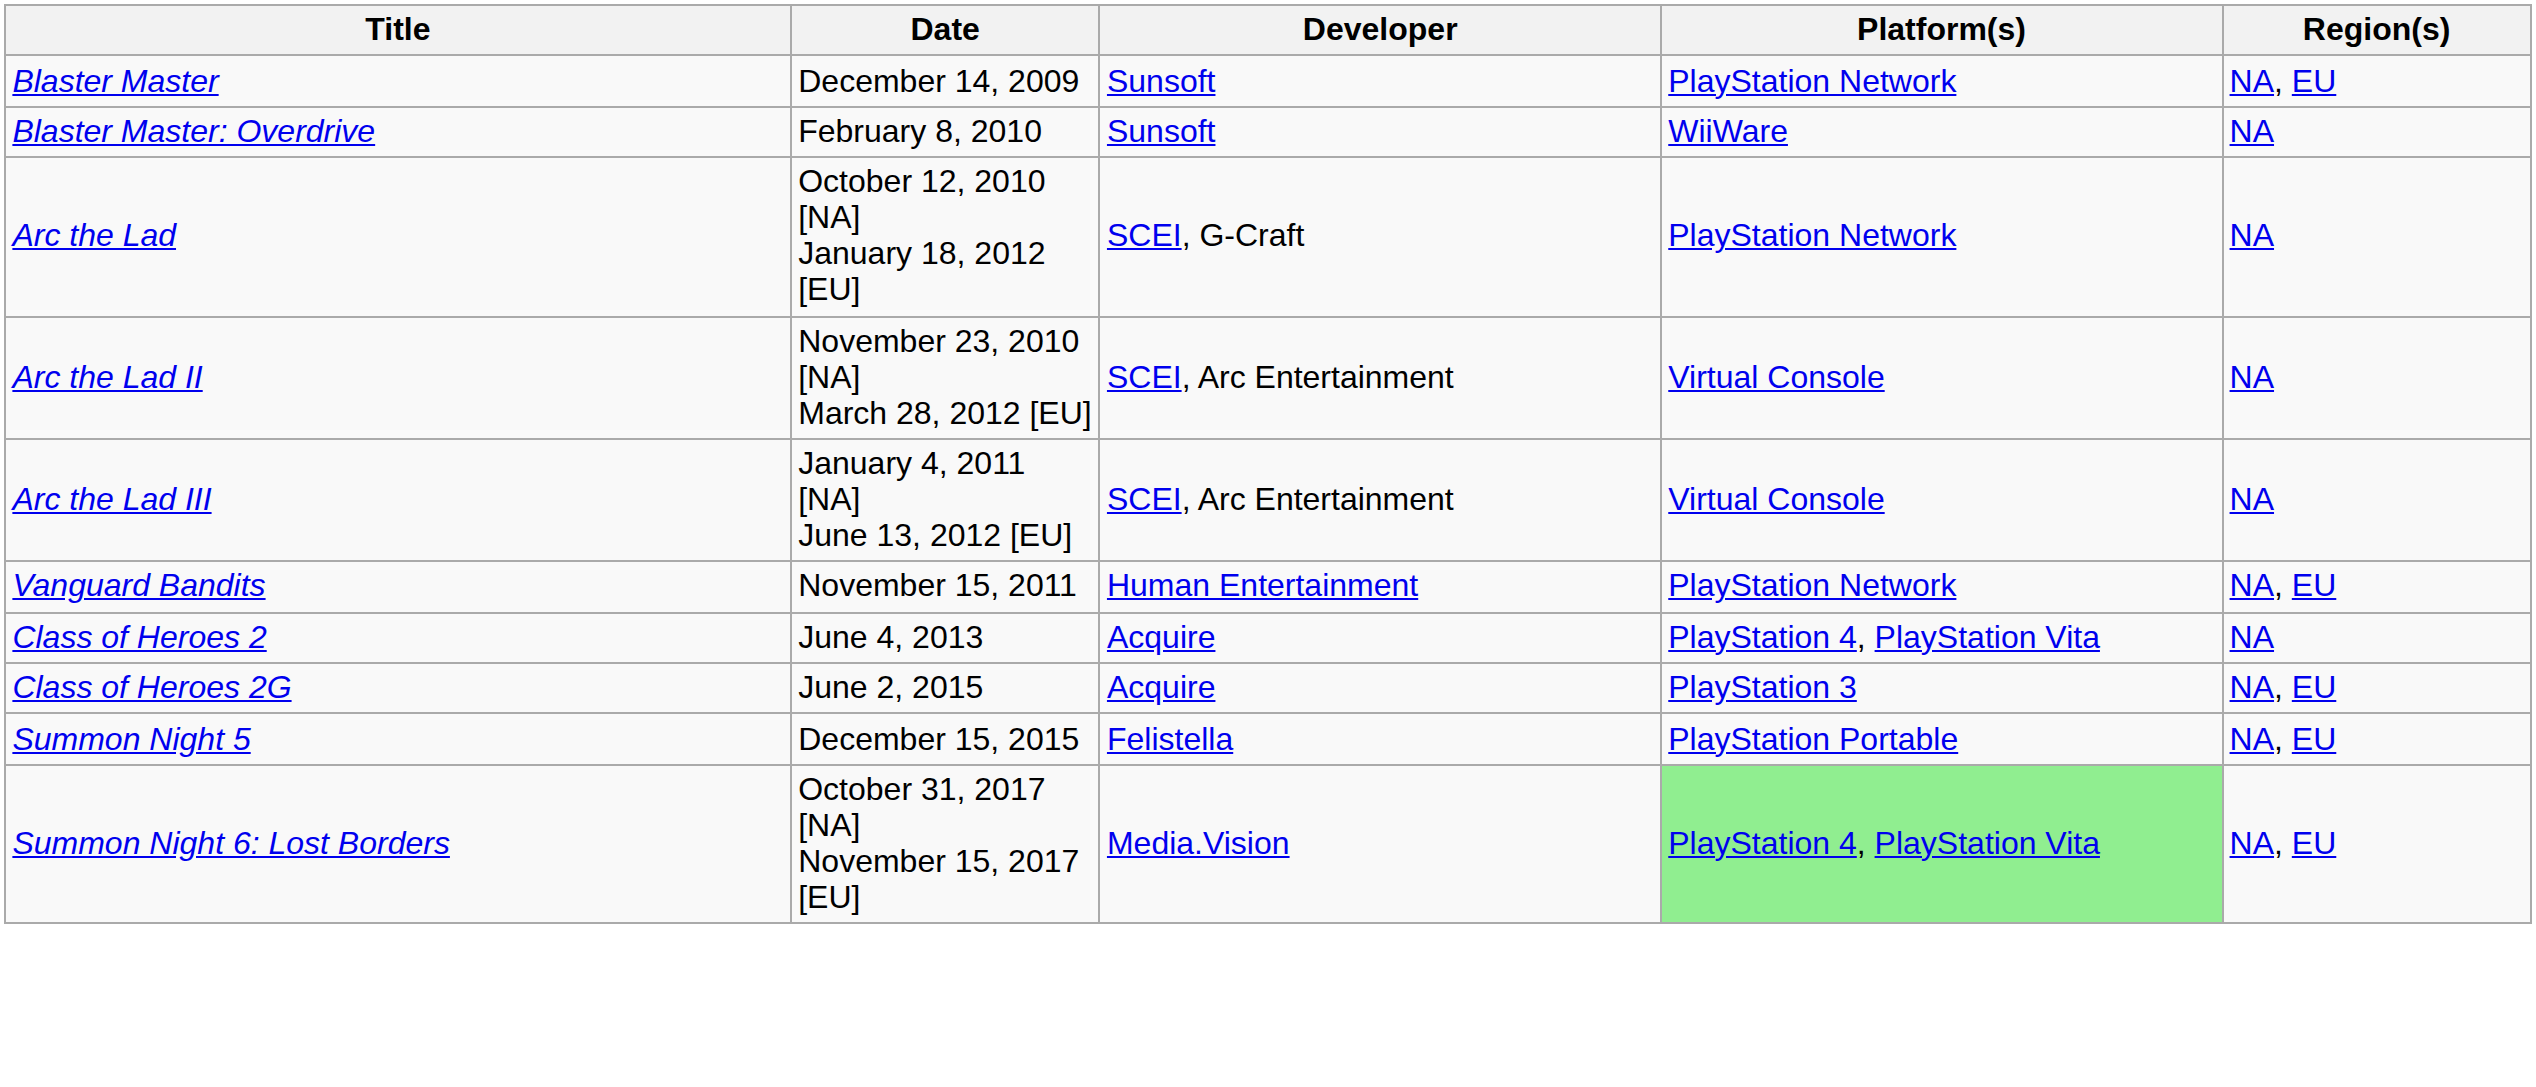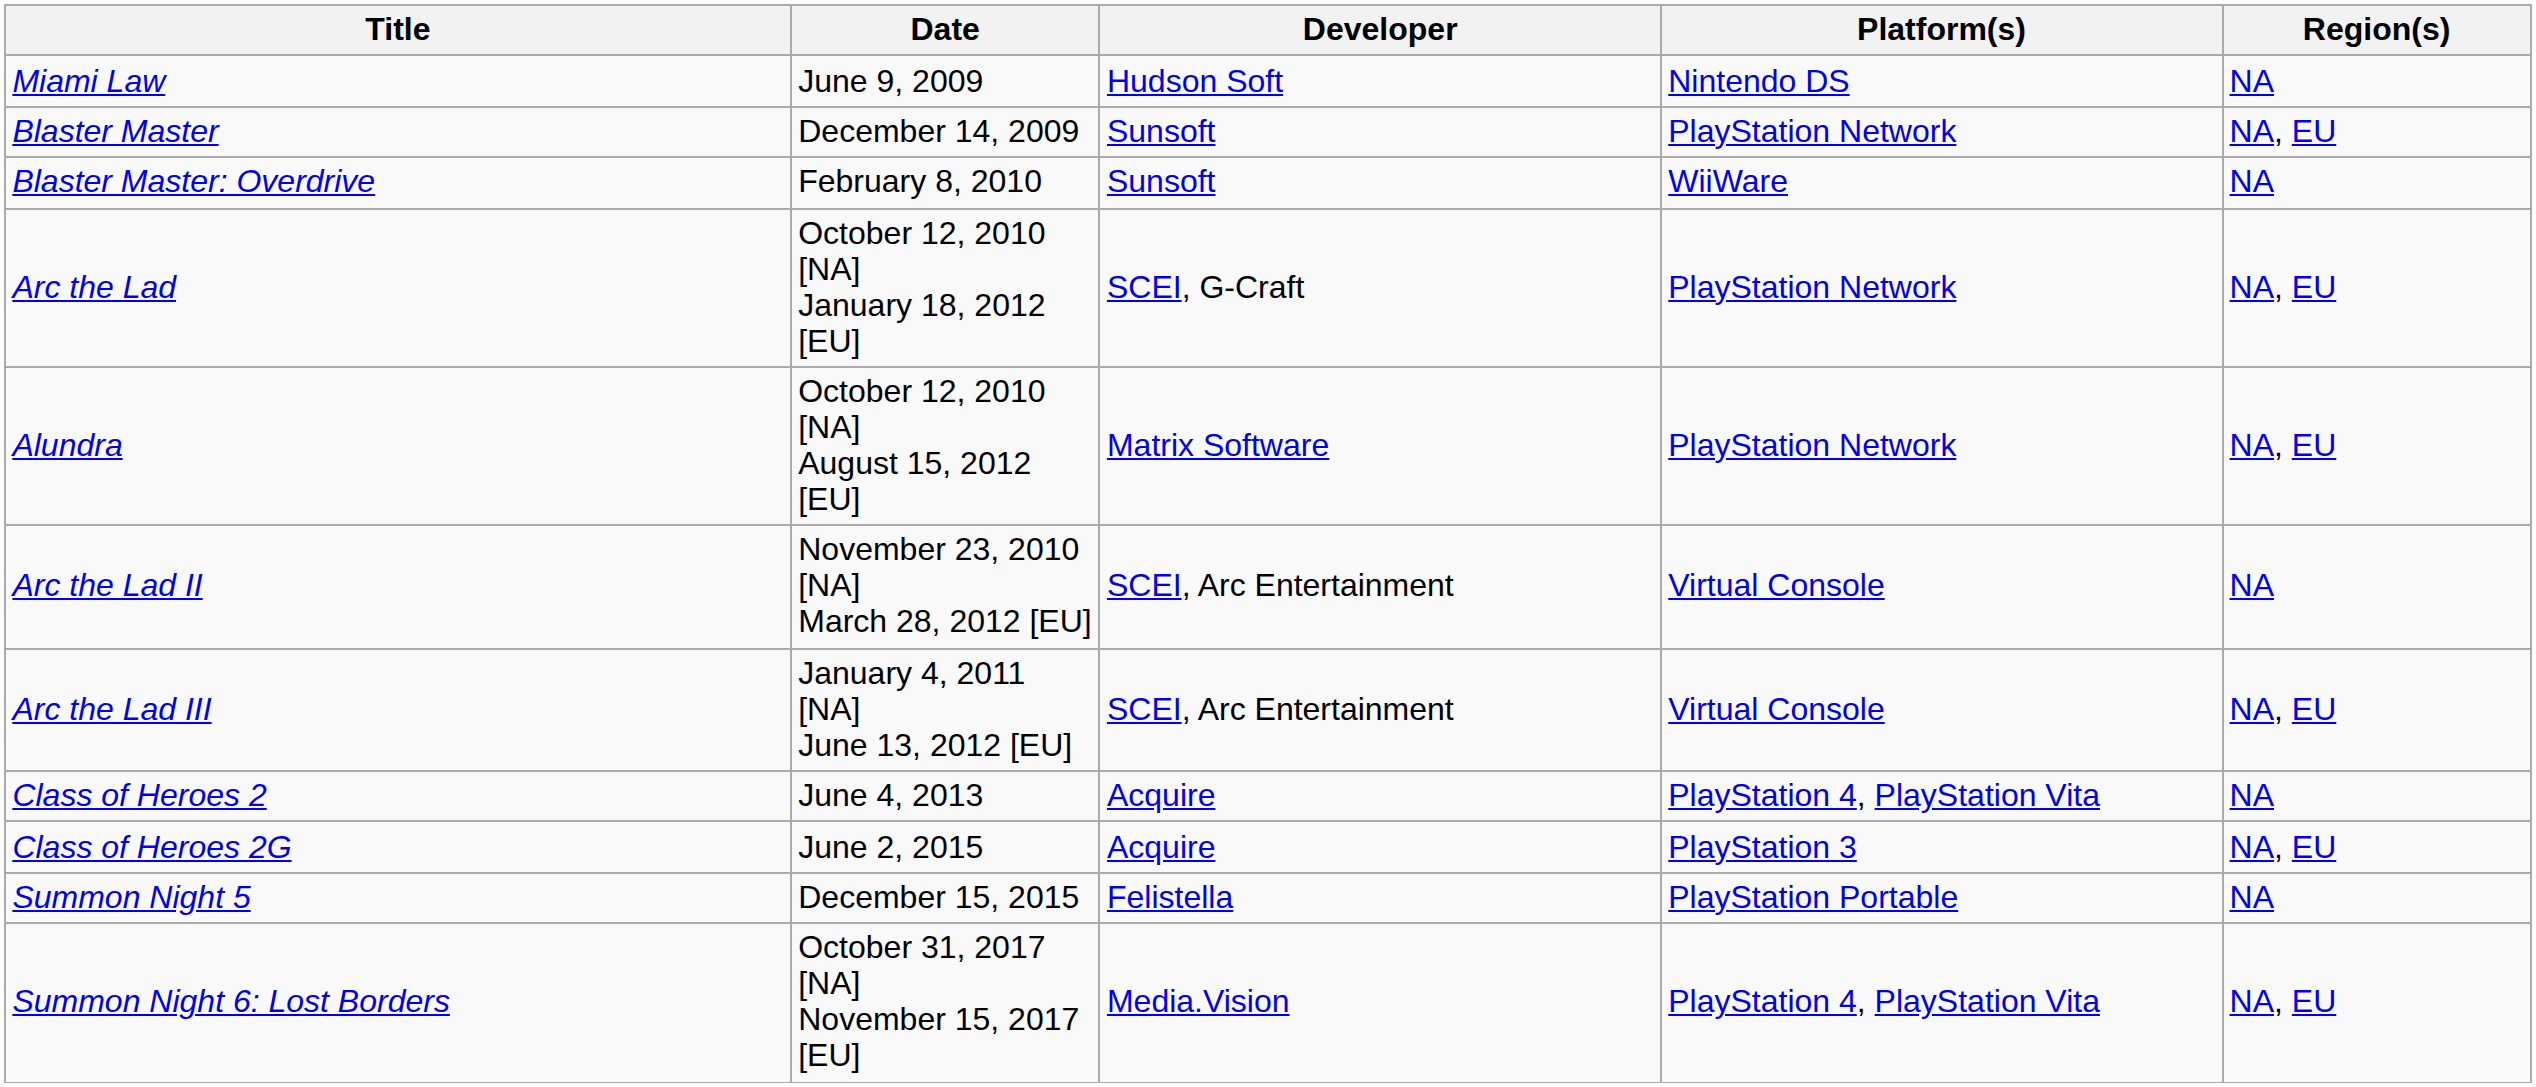 <table class="wikitable sortable" style="text-align: left; width: 100%;">
 <tr>
 <th width="28%">Title</th>
 <th width="11%">Date</th>
 <th width="20%">Developer</th>
 <th width="20%">Platform(s)</th>
 <th width="11%">Region(s)</th>
+</tr>
+<tr>
+<td><em><a href='#'>Miami Law</a></em></td>
+<td>June 9, 2009</td>
+<td><a href='#'>Hudson Soft</a></td>
+<td><a href='#'>Nintendo DS</a></td>
+<td><a href='#'>NA</a></td>
 </tr>
 <tr>
 <td><em><a href='#'>Blaster Master</a></em></td>
 <td>December 14, 2009</td>
 <td><a href='#'>Sunsoft</a></td>
 <td><a href='#'>PlayStation Network</a></td>
 <td><a href='#'>NA</a>, <a href='#'>EU</a></td>
 </tr>
 <tr>
 <td><em><a href='#'>Blaster Master: Overdrive</a></em></td>
 <td>February 8, 2010</td>
 <td><a href='#'>Sunsoft</a></td>
 <td><a href='#'>WiiWare</a></td>
 <td><a href='#'>NA</a></td>
 </tr>
 <tr>
 <td><em><a href='#'>Arc the Lad</a></em></td>
 <td>October 12, 2010 [NA]<br>January 18, 2012 [EU]</td>
 <td><a href='#'>SCEI</a>, G-Craft</td>
 <td><a href='#'>PlayStation Network</a></td>
-<td><a href='#'>NA</a></td>
+<td><a href='#'>NA</a>, <a href='#'>EU</a></td>
+</tr>
+<tr>
+<td><em><a href='#'>Alundra</a></em></td>
+<td>October 12, 2010 [NA]<br>August 15, 2012 [EU]</td>
+<td><a href='#'>Matrix Software</a></td>
+<td><a href='#'>PlayStation Network</a></td>
+<td><a href='#'>NA</a>, <a href='#'>EU</a></td>
 </tr>
 <tr>
 <td><em><a href='#'>Arc the Lad II</a></em></td>
 <td>November 23, 2010 [NA]<br>March 28, 2012 [EU]</td>
 <td><a href='#'>SCEI</a>, Arc Entertainment</td>
 <td><a href='#'>Virtual Console</a></td>
 <td><a href='#'>NA</a></td>
 </tr>
 <tr>
 <td><em><a href='#'>Arc the Lad III</a></em></td>
 <td>January 4, 2011 [NA]<br>June 13, 2012 [EU]</td>
 <td><a href='#'>SCEI</a>, Arc Entertainment</td>
 <td><a href='#'>Virtual Console</a></td>
-<td><a href='#'>NA</a></td>
-</tr>
-<tr>
-<td><em><a href='#'>Vanguard Bandits</a></em></td>
-<td>November 15, 2011</td>
-<td><a href='#'>Human Entertainment</a></td>
-<td><a href='#'>PlayStation Network</a></td>
 <td><a href='#'>NA</a>, <a href='#'>EU</a></td>
 </tr>
 <tr>
 <td><em><a href='#'>Class of Heroes 2</a></em></td>
 <td>June 4, 2013</td>
 <td><a href='#'>Acquire</a></td>
 <td><a href='#'>PlayStation 4</a>, <a href='#'>PlayStation Vita</a></td>
 <td><a href='#'>NA</a></td>
 </tr>
 <tr>
 <td><em><a href='#'>Class of Heroes 2G</a></em></td>
 <td>June 2, 2015</td>
 <td><a href='#'>Acquire</a></td>
 <td><a href='#'>PlayStation 3</a></td>
 <td><a href='#'>NA</a>, <a href='#'>EU</a></td>
 </tr>
 <tr>
 <td><em><a href='#'>Summon Night 5</a></em></td>
 <td>December 15, 2015</td>
 <td><a href='#'>Felistella</a></td>
 <td><a href='#'>PlayStation Portable</a></td>
-<td><a href='#'>NA</a>, <a href='#'>EU</a></td>
+<td><a href='#'>NA</a></td>
 </tr>
 <tr>
 <td><em><a href='#'>Summon Night 6: Lost Borders</a></em></td>
 <td>October 31, 2017 [NA]<br>November 15, 2017 [EU]</td>
 <td><a href='#'>Media.Vision</a></td>
-<td style="background: lightgreen;"><a href='#'>PlayStation 4</a>, <a href='#'>PlayStation Vita</a></td>
+<td><a href='#'>PlayStation 4</a>, <a href='#'>PlayStation Vita</a></td>
 <td><a href='#'>NA</a>, <a href='#'>EU</a></td>
 </tr>
 </table>
